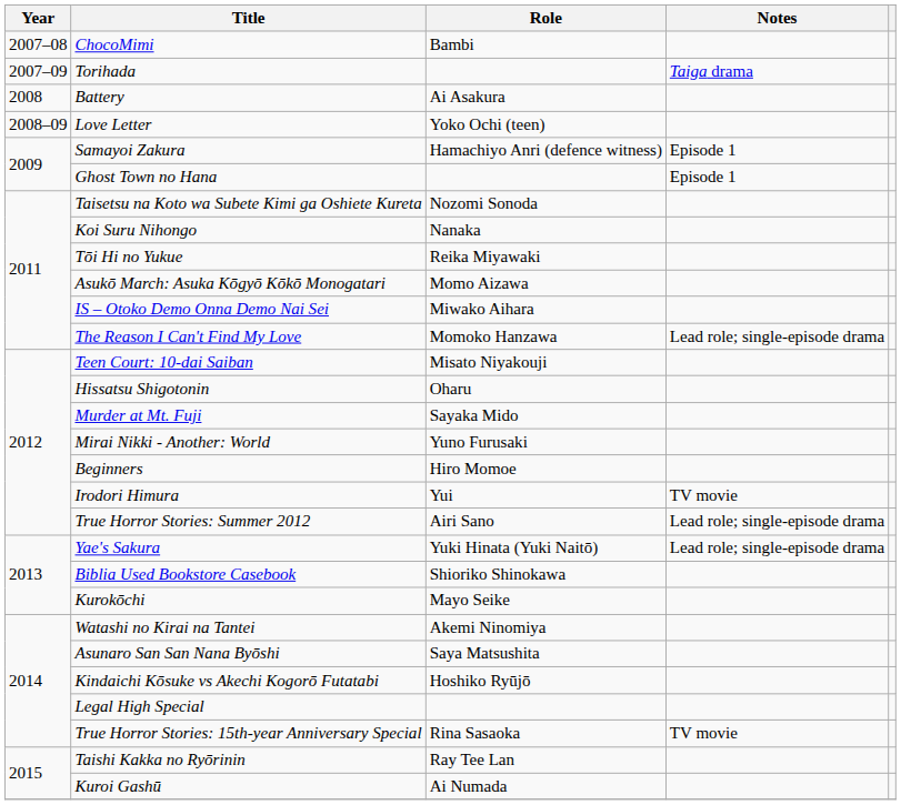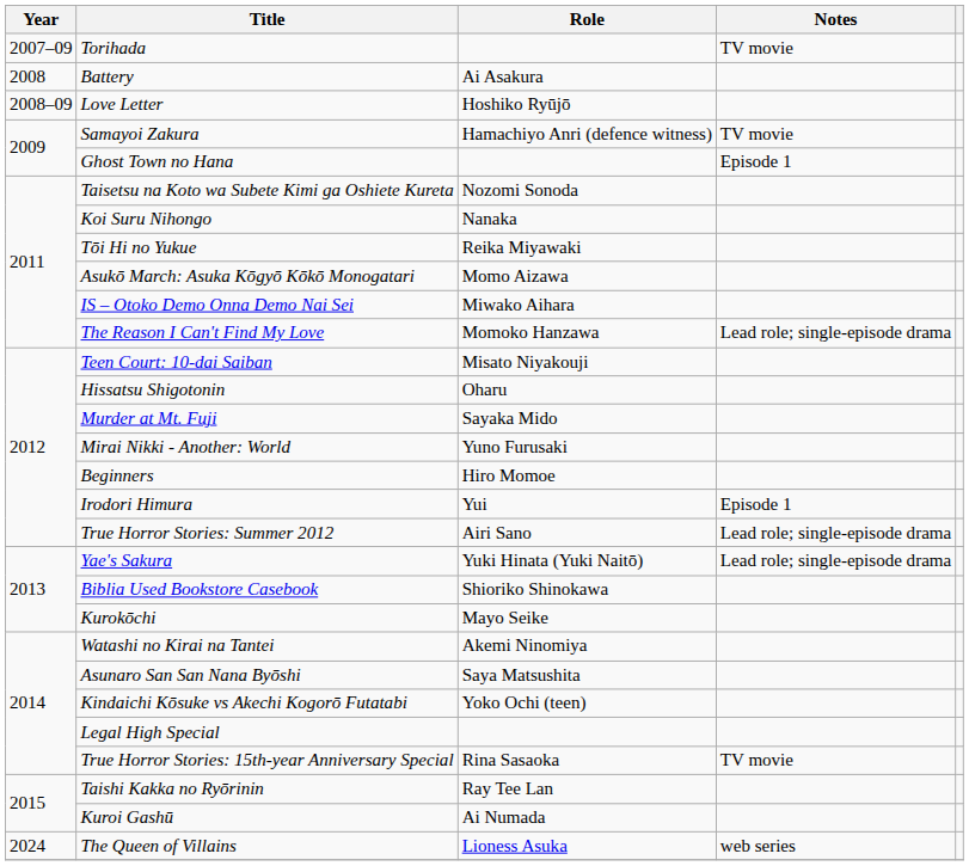 <table class="wikitable sortable">
 <tr>
 <th>Year</th>
 <th>Title</th>
 <th>Role</th>
 <th class="unsortable">Notes</th>
 <th class="unsortable"></th>
 </tr>
 <tr>
-<td>2007–08</td>
-<td><em><a href='#'>ChocoMimi</a></em></td>
-<td>Bambi</td>
-<td></td>
-<td></td>
-</tr>
-<tr>
 <td>2007–09</td>
 <td><em>Torihada</em></td>
 <td></td>
-<td><a href='#'><em>Taiga</em> drama</a></td>
+<td>TV movie</td>
 <td></td>
 </tr>
 <tr>
 <td>2008</td>
 <td><em>Battery</em></td>
 <td>Ai Asakura</td>
 <td></td>
 <td></td>
 </tr>
 <tr>
 <td>2008–09</td>
 <td><em>Love Letter</em></td>
-<td>Yoko Ochi (teen)</td>
+<td>Hoshiko Ryūjō</td>
 <td></td>
 <td></td>
 </tr>
 <tr>
 <td rowspan="2">2009</td>
 <td><em>Samayoi Zakura</em></td>
 <td>Hamachiyo Anri (defence witness)</td>
-<td>Episode 1</td>
+<td>TV movie</td>
 <td></td>
 </tr>
 <tr>
 <td><em>Ghost Town no Hana</em></td>
 <td></td>
 <td>Episode 1</td>
 <td></td>
 </tr>
 <tr>
 <td rowspan="6">2011</td>
 <td><em>Taisetsu na Koto wa Subete Kimi ga Oshiete Kureta</em></td>
 <td>Nozomi Sonoda</td>
 <td></td>
 <td></td>
 </tr>
 <tr>
 <td><em>Koi Suru Nihongo</em></td>
 <td>Nanaka</td>
 <td></td>
 <td></td>
 </tr>
 <tr>
 <td><em>Tōi Hi no Yukue</em></td>
 <td>Reika Miyawaki</td>
 <td></td>
 <td></td>
 </tr>
 <tr>
 <td><em>Asukō March: Asuka Kōgyō Kōkō Monogatari</em></td>
 <td>Momo Aizawa</td>
 <td></td>
 <td></td>
 </tr>
 <tr>
 <td><em><a href='#'>IS – Otoko Demo Onna Demo Nai Sei</a></em></td>
 <td>Miwako Aihara</td>
 <td></td>
 <td></td>
 </tr>
 <tr>
 <td><em><a href='#'>The Reason I Can't Find My Love</a></em></td>
 <td>Momoko Hanzawa</td>
 <td>Lead role; single-episode drama</td>
 <td></td>
 </tr>
 <tr>
 <td rowspan="7">2012</td>
 <td><em><a href='#'>Teen Court: 10-dai Saiban</a></em></td>
 <td>Misato Niyakouji</td>
 <td></td>
 <td></td>
 </tr>
 <tr>
 <td><em>Hissatsu Shigotonin</em></td>
 <td>Oharu</td>
 <td></td>
 <td></td>
 </tr>
 <tr>
 <td><em><a href='#'>Murder at Mt. Fuji</a></em></td>
 <td>Sayaka Mido</td>
 <td></td>
 <td></td>
 </tr>
 <tr>
 <td><em>Mirai Nikki - Another: World</em></td>
 <td>Yuno Furusaki</td>
 <td></td>
 <td></td>
 </tr>
 <tr>
 <td><em>Beginners</em></td>
 <td>Hiro Momoe</td>
 <td></td>
 <td></td>
 </tr>
 <tr>
 <td><em>Irodori Himura</em></td>
 <td>Yui</td>
-<td>TV movie</td>
+<td>Episode 1</td>
 <td></td>
 </tr>
 <tr>
 <td><em>True Horror Stories: Summer 2012</em></td>
 <td>Airi Sano</td>
 <td>Lead role; single-episode drama</td>
 <td></td>
 </tr>
 <tr>
 <td rowspan="3">2013</td>
 <td><em><a href='#'>Yae's Sakura</a></em></td>
 <td>Yuki Hinata (Yuki Naitō)</td>
 <td>Lead role; single-episode drama</td>
 <td></td>
 </tr>
 <tr>
 <td><em><a href='#'>Biblia Used Bookstore Casebook</a></em></td>
 <td>Shioriko Shinokawa</td>
 <td></td>
 <td></td>
 </tr>
 <tr>
 <td><em>Kurokōchi</em></td>
 <td>Mayo Seike</td>
 <td></td>
 <td></td>
 </tr>
 <tr>
 <td rowspan="5">2014</td>
 <td><em>Watashi no Kirai na Tantei</em></td>
 <td>Akemi Ninomiya</td>
 <td></td>
 <td></td>
 </tr>
 <tr>
 <td><em>Asunaro San San Nana Byōshi</em></td>
 <td>Saya Matsushita</td>
 <td></td>
 <td></td>
 </tr>
 <tr>
 <td><em>Kindaichi Kōsuke vs Akechi Kogorō Futatabi</em></td>
-<td>Hoshiko Ryūjō</td>
+<td>Yoko Ochi (teen)</td>
 <td></td>
 <td></td>
 </tr>
 <tr>
 <td><em>Legal High Special</em></td>
 <td></td>
 <td></td>
 <td></td>
 </tr>
 <tr>
 <td><em>True Horror Stories: 15th-year Anniversary Special</em></td>
 <td>Rina Sasaoka</td>
 <td>TV movie</td>
 <td></td>
 </tr>
 <tr>
 <td rowspan="2">2015</td>
 <td><em>Taishi Kakka no Ryōrinin</em></td>
 <td>Ray Tee Lan</td>
 <td></td>
 <td></td>
 </tr>
 <tr>
 <td><em>Kuroi Gashū</em></td>
 <td>Ai Numada</td>
 <td></td>
 <td></td>
 </tr>
 <tr>
+<td>2024</td>
+<td><em>The Queen of Villains</em></td>
+<td><a href='#'>Lioness Asuka</a></td>
+<td>web series</td>
+<td></td>
+</tr>
+<tr>
 </tr>
 </table>
